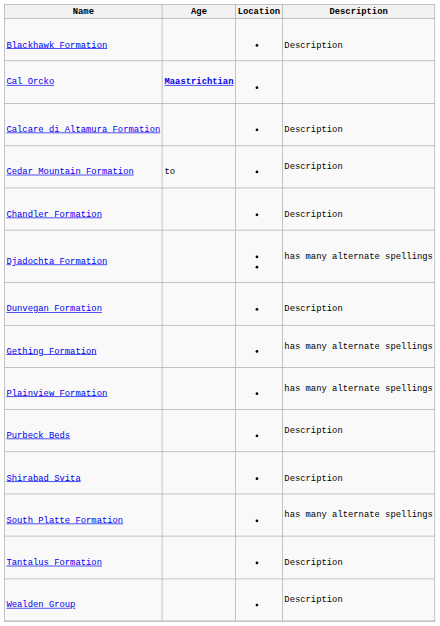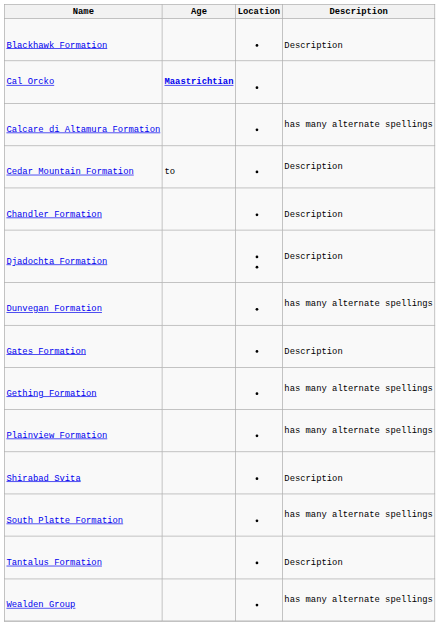 <table class="wikitable sortable">
 <tr>
 <th>Name</th>
 <th>Age</th>
 <th>Location</th>
 <th>Description</th>
 </tr>
 <tr>
 <td><br><a href='#'>Blackhawk Formation</a></td>
 <td></td>
 <td><br><ul><li></li></ul></td>
 <td><br>Description</td>
 </tr>
 <tr>
 <td><a href='#'>Cal Orcko</a></td>
 <td><strong><a href='#'>Maastrichtian</a></strong></td>
 <td><br><ul><li></li></ul></td>
 <td></td>
 </tr>
 <tr>
 <td><br><a href='#'>Calcare di Altamura Formation</a></td>
 <td></td>
 <td><br><ul><li></li></ul></td>
-<td><br>Description</td>
+<td>has many alternate spellings</td>
 </tr>
 <tr>
 <td><br><a href='#'>Cedar Mountain Formation</a></td>
 <td><br> to </td>
 <td><br><ul><li></li></ul></td>
 <td>Description</td>
 </tr>
 <tr>
 <td><br><a href='#'>Chandler Formation</a></td>
 <td></td>
 <td><br><ul><li></li></ul></td>
 <td><br>Description</td>
 </tr>
 <tr>
 <td><br><a href='#'>Djadochta Formation</a></td>
 <td><br></td>
 <td><br><ul><li></li><li></li></ul></td>
+<td>Description</td>
+</tr>
+<tr>
+<td><br><a href='#'>Dunvegan Formation</a></td>
+<td></td>
+<td><br><ul><li></li></ul></td>
 <td>has many alternate spellings</td>
 </tr>
 <tr>
-<td><br><a href='#'>Dunvegan Formation</a></td>
+<td><br><a href='#'>Gates Formation</a></td>
 <td></td>
 <td><br><ul><li></li></ul></td>
 <td><br>Description</td>
 </tr>
 <tr>
 <td><br><a href='#'>Gething Formation</a></td>
 <td></td>
 <td><br><ul><li></li></ul></td>
 <td>has many alternate spellings</td>
 </tr>
 <tr>
 <td><br><a href='#'>Plainview Formation</a></td>
 <td></td>
 <td><br><ul><li></li></ul></td>
 <td>has many alternate spellings</td>
-</tr>
-<tr>
-<td><br><a href='#'>Purbeck Beds</a></td>
-<td><br></td>
-<td><br><ul><li></li></ul></td>
-<td>Description</td>
 </tr>
 <tr>
 <td><br><a href='#'>Shirabad Svita</a></td>
 <td></td>
 <td><br><ul><li></li></ul></td>
 <td><br>Description</td>
 </tr>
 <tr>
 <td><br><a href='#'>South Platte Formation</a></td>
 <td></td>
 <td><br><ul><li></li></ul></td>
 <td>has many alternate spellings</td>
 </tr>
 <tr>
 <td><br><a href='#'>Tantalus Formation</a></td>
 <td></td>
 <td><br><ul><li></li></ul></td>
 <td><br>Description</td>
 </tr>
 <tr>
 <td><br><a href='#'>Wealden Group</a></td>
 <td></td>
 <td><br><ul><li></li></ul></td>
-<td>Description</td>
+<td>has many alternate spellings</td>
 </tr>
 <tr>
 </tr>
 </table>
